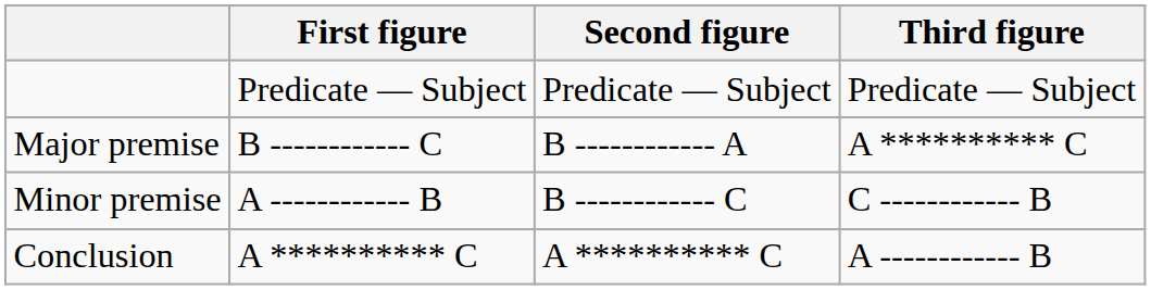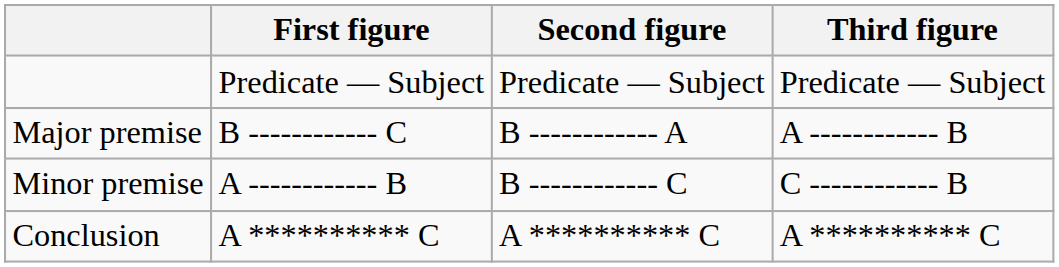 <table class="wikitable">
 <tr>
 <th></th>
 <th>First figure</th>
 <th>Second figure</th>
 <th>Third figure</th>
 </tr>
 <tr>
 <td></td>
 <td>Predicate — Subject</td>
 <td>Predicate — Subject</td>
 <td>Predicate — Subject</td>
 </tr>
 <tr>
 <td>Major premise</td>
 <td>B ------------ C</td>
 <td>B ------------ A</td>
-<td>A ********** C</td>
+<td>A ------------ B</td>
 </tr>
 <tr>
 <td>Minor premise</td>
 <td>A ------------ B</td>
 <td>B ------------ C</td>
 <td>C ------------ B</td>
 </tr>
 <tr>
 <td>Conclusion</td>
 <td>A ********** C</td>
 <td>A ********** C</td>
-<td>A ------------ B</td>
+<td>A ********** C</td>
 </tr>
 </table>
